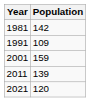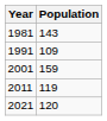 <table class=wikitable>
 <tr>
 <th>Year</th>
 <th>Population</th>
 </tr>
 <tr>
 <td>1981</td>
-<td>142</td>
+<td>143</td>
 </tr>
 <tr>
 <td>1991</td>
 <td>109</td>
 </tr>
 <tr>
 <td>2001</td>
 <td>159</td>
 </tr>
 <tr>
 <td>2011</td>
-<td>139</td>
+<td>119</td>
 </tr>
 <tr>
 <td>2021</td>
 <td>120</td>
 </tr>
 </table>
